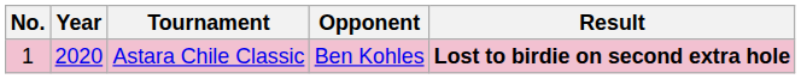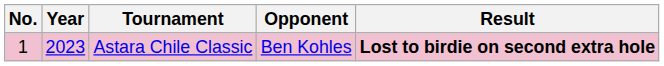 <table class="wikitable" style="font-size:95%;">
 <tr>
 <th>No.</th>
 <th>Year</th>
 <th>Tournament</th>
 <th>Opponent</th>
 <th>Result</th>
 </tr>
 <tr style="background:#F2C1D1;">
 <td align=center>1</td>
-<td align=center><a href='#'>2020</a></td>
+<td align=center><a href='#'>2023</a></td>
 <td><a href='#'>Astara Chile Classic</a></td>
 <td> <a href='#'>Ben Kohles</a></td>
 <td><strong>Lost to birdie on second extra hole</strong></td>
 </tr>
 </table>
